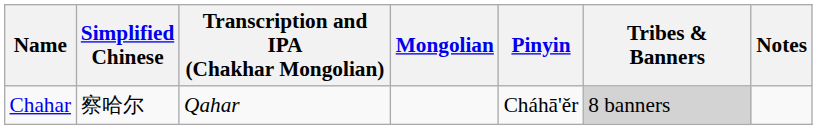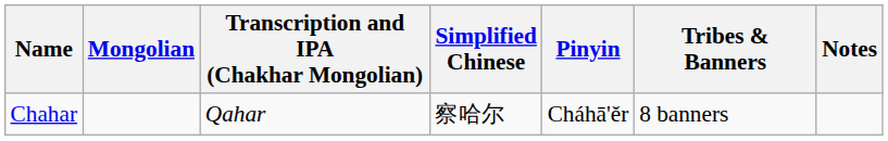 <table class="wikitable">
 <tr>
 <th>Name</th>
+<th><a href='#'>Mongolian</a></th>
+<th>Transcription and IPA<br>(Chakhar Mongolian)</th>
 <th><a href='#'>Simplified</a><br>Chinese</th>
-<th>Transcription and IPA<br>(Chakhar Mongolian)</th>
-<th><a href='#'>Mongolian</a></th>
 <th><a href='#'>Pinyin</a></th>
 <th>Tribes & Banners</th>
 <th>Notes</th>
 </tr>
 <tr>
 <td><a href='#'>Chahar</a></td>
+<td></td>
+<td><em>Qahar</em></td>
 <td>察哈尔</td>
-<td><em>Qahar</em></td>
-<td></td>
 <td>Cháhā'ěr</td>
-<td style="background: lightgrey;">8 banners</td>
+<td>8 banners</td>
 <td></td>
 </tr>
 </table>
